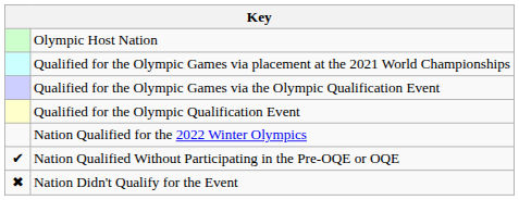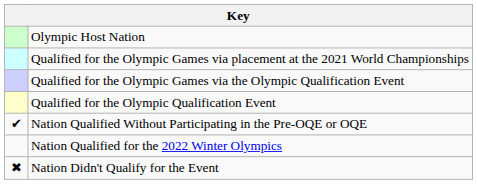 <table class="wikitable" style="text-align: center; font-size:95%">
 <tr>
 <th colspan=2>Key</th>
 </tr>
 <tr>
 <td style="background:#ccffcc; width:20px;"></td>
 <td align=left>Olympic Host Nation</td>
 </tr>
 <tr>
 <td style="background:#ccffff; width:20px;"></td>
 <td align=left>Qualified for the Olympic Games via placement at the 2021 World Championships</td>
 </tr>
 <tr>
 <td style="background:#cccfff; width:20px;"></td>
 <td align=left>Qualified for the Olympic Games via the Olympic Qualification Event</td>
 </tr>
 <tr>
 <td style="background:#ffffcc; width:20px;"></td>
 <td align=left>Qualified for the Olympic Qualification Event</td>
 </tr>
 <tr>
+<td>✔</td>
+<td align=left>Nation Qualified Without Participating in the Pre-OQE or OQE</td>
+</tr>
+<tr>
 <td></td>
 <td align=left>Nation Qualified for the <a href='#'>2022 Winter Olympics</a></td>
-</tr>
-<tr>
-<td>✔</td>
-<td align=left>Nation Qualified Without Participating in the Pre-OQE or OQE</td>
 </tr>
 <tr>
 <td>✖</td>
 <td align=left>Nation Didn't Qualify for the Event</td>
 </tr>
 </table>
